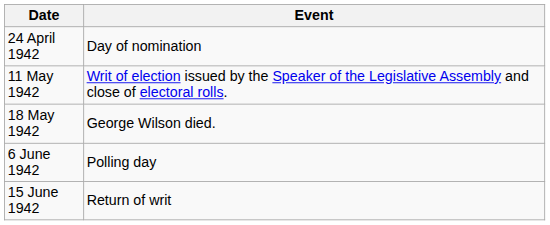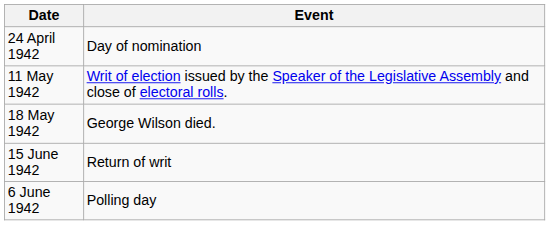 <table class="wikitable">
 <tr>
 <th>Date</th>
 <th>Event</th>
 </tr>
 <tr>
 <td>24 April 1942</td>
 <td>Day of nomination</td>
 </tr>
 <tr>
 <td>11 May 1942</td>
 <td><a href='#'>Writ of election</a> issued by the <a href='#'>Speaker of the Legislative Assembly</a> and close of <a href='#'>electoral rolls</a>.</td>
 </tr>
 <tr>
 <td>18 May  1942</td>
 <td>George Wilson died.</td>
 </tr>
 <tr>
+<td>15 June 1942</td>
+<td>Return of writ</td>
+</tr>
+<tr>
 <td>6 June 1942</td>
 <td>Polling day</td>
 </tr>
-<tr>
-<td>15 June 1942</td>
-<td>Return of writ</td>
-</tr>
 </table>
